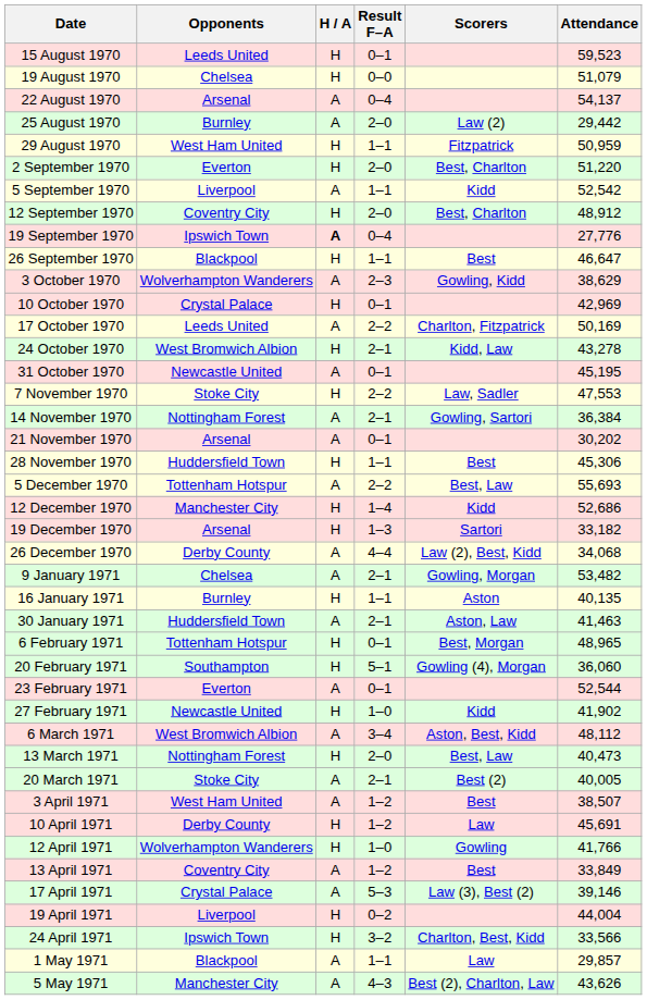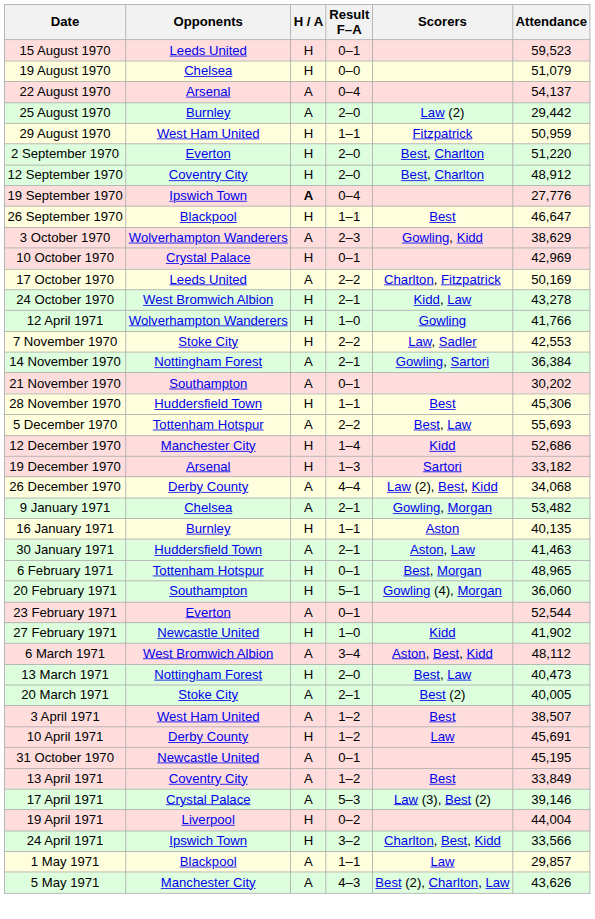 <table class="wikitable" style="text-align:center">
 <tr>
 <th>Date</th>
 <th>Opponents</th>
 <th>H / A</th>
 <th>Result<br>F–A</th>
 <th>Scorers</th>
 <th>Attendance</th>
 </tr>
 <tr bgcolor="#ffdddd">
 <td>15 August 1970</td>
 <td><a href='#'>Leeds United</a></td>
 <td>H</td>
 <td>0–1</td>
 <td></td>
 <td>59,523</td>
 </tr>
 <tr bgcolor="#ffffdd">
 <td>19 August 1970</td>
 <td><a href='#'>Chelsea</a></td>
 <td>H</td>
 <td>0–0</td>
 <td></td>
 <td>51,079</td>
 </tr>
 <tr bgcolor="#ffdddd">
 <td>22 August 1970</td>
 <td><a href='#'>Arsenal</a></td>
 <td>A</td>
 <td>0–4</td>
 <td></td>
 <td>54,137</td>
 </tr>
 <tr bgcolor="#ddffdd">
 <td>25 August 1970</td>
 <td><a href='#'>Burnley</a></td>
 <td>A</td>
 <td>2–0</td>
 <td><a href='#'>Law</a> (2)</td>
 <td>29,442</td>
 </tr>
 <tr bgcolor="#ffffdd">
 <td>29 August 1970</td>
 <td><a href='#'>West Ham United</a></td>
 <td>H</td>
 <td>1–1</td>
 <td><a href='#'>Fitzpatrick</a></td>
 <td>50,959</td>
 </tr>
 <tr bgcolor="#ddffdd">
 <td>2 September 1970</td>
 <td><a href='#'>Everton</a></td>
 <td>H</td>
 <td>2–0</td>
 <td><a href='#'>Best</a>, <a href='#'>Charlton</a></td>
 <td>51,220</td>
 </tr>
-<tr bgcolor="#ffffdd">
-<td>5 September 1970</td>
-<td><a href='#'>Liverpool</a></td>
-<td>A</td>
-<td>1–1</td>
-<td><a href='#'>Kidd</a></td>
-<td>52,542</td>
-</tr>
 <tr bgcolor="#ddffdd">
 <td>12 September 1970</td>
 <td><a href='#'>Coventry City</a></td>
 <td>H</td>
 <td>2–0</td>
 <td><a href='#'>Best</a>, <a href='#'>Charlton</a></td>
 <td>48,912</td>
 </tr>
 <tr bgcolor="#ffdddd">
 <td>19 September 1970</td>
 <td><a href='#'>Ipswich Town</a></td>
 <td><strong>A</strong></td>
 <td>0–4</td>
 <td></td>
 <td>27,776</td>
 </tr>
 <tr bgcolor="#ffffdd">
 <td>26 September 1970</td>
 <td><a href='#'>Blackpool</a></td>
 <td>H</td>
 <td>1–1</td>
 <td><a href='#'>Best</a></td>
 <td>46,647</td>
 </tr>
 <tr bgcolor="#ffdddd">
 <td>3 October 1970</td>
 <td><a href='#'>Wolverhampton Wanderers</a></td>
 <td>A</td>
 <td>2–3</td>
 <td><a href='#'>Gowling</a>, <a href='#'>Kidd</a></td>
 <td>38,629</td>
 </tr>
 <tr bgcolor="#ffdddd">
 <td>10 October 1970</td>
 <td><a href='#'>Crystal Palace</a></td>
 <td>H</td>
 <td>0–1</td>
 <td></td>
 <td>42,969</td>
 </tr>
 <tr bgcolor="#ffffdd">
 <td>17 October 1970</td>
 <td><a href='#'>Leeds United</a></td>
 <td>A</td>
 <td>2–2</td>
 <td><a href='#'>Charlton</a>, <a href='#'>Fitzpatrick</a></td>
 <td>50,169</td>
 </tr>
 <tr bgcolor="#ddffdd">
 <td>24 October 1970</td>
 <td><a href='#'>West Bromwich Albion</a></td>
 <td>H</td>
 <td>2–1</td>
 <td><a href='#'>Kidd</a>, <a href='#'>Law</a></td>
 <td>43,278</td>
 </tr>
-<tr bgcolor="#ffdddd">
-<td>31 October 1970</td>
-<td><a href='#'>Newcastle United</a></td>
-<td>A</td>
-<td>0–1</td>
-<td></td>
-<td>45,195</td>
+<tr bgcolor="#ddffdd">
+<td>12 April 1971</td>
+<td><a href='#'>Wolverhampton Wanderers</a></td>
+<td>H</td>
+<td>1–0</td>
+<td><a href='#'>Gowling</a></td>
+<td>41,766</td>
 </tr>
 <tr bgcolor="#ffffdd">
 <td>7 November 1970</td>
 <td><a href='#'>Stoke City</a></td>
 <td>H</td>
 <td>2–2</td>
 <td><a href='#'>Law</a>, <a href='#'>Sadler</a></td>
-<td>47,553</td>
+<td>42,553</td>
 </tr>
 <tr bgcolor="#ddffdd">
 <td>14 November 1970</td>
 <td><a href='#'>Nottingham Forest</a></td>
 <td>A</td>
 <td>2–1</td>
 <td><a href='#'>Gowling</a>, <a href='#'>Sartori</a></td>
 <td>36,384</td>
 </tr>
 <tr bgcolor="#ffdddd">
 <td>21 November 1970</td>
-<td><a href='#'>Arsenal</a></td>
+<td><a href='#'>Southampton</a></td>
 <td>A</td>
 <td>0–1</td>
 <td></td>
 <td>30,202</td>
 </tr>
 <tr bgcolor="#ffffdd">
 <td>28 November 1970</td>
 <td><a href='#'>Huddersfield Town</a></td>
 <td>H</td>
 <td>1–1</td>
 <td><a href='#'>Best</a></td>
 <td>45,306</td>
 </tr>
 <tr bgcolor="#ffffdd">
 <td>5 December 1970</td>
 <td><a href='#'>Tottenham Hotspur</a></td>
 <td>A</td>
 <td>2–2</td>
 <td><a href='#'>Best</a>, <a href='#'>Law</a></td>
 <td>55,693</td>
 </tr>
 <tr bgcolor="#ffdddd">
 <td>12 December 1970</td>
 <td><a href='#'>Manchester City</a></td>
 <td>H</td>
 <td>1–4</td>
 <td><a href='#'>Kidd</a></td>
 <td>52,686</td>
 </tr>
 <tr bgcolor="#ffdddd">
 <td>19 December 1970</td>
 <td><a href='#'>Arsenal</a></td>
 <td>H</td>
 <td>1–3</td>
 <td><a href='#'>Sartori</a></td>
 <td>33,182</td>
 </tr>
 <tr bgcolor="#ffffdd">
 <td>26 December 1970</td>
 <td><a href='#'>Derby County</a></td>
 <td>A</td>
 <td>4–4</td>
 <td><a href='#'>Law</a> (2), <a href='#'>Best</a>, <a href='#'>Kidd</a></td>
 <td>34,068</td>
 </tr>
 <tr bgcolor="#ddffdd">
 <td>9 January 1971</td>
 <td><a href='#'>Chelsea</a></td>
 <td>A</td>
 <td>2–1</td>
 <td><a href='#'>Gowling</a>, <a href='#'>Morgan</a></td>
 <td>53,482</td>
 </tr>
 <tr bgcolor="#ffffdd">
 <td>16 January 1971</td>
 <td><a href='#'>Burnley</a></td>
 <td>H</td>
 <td>1–1</td>
 <td><a href='#'>Aston</a></td>
 <td>40,135</td>
 </tr>
 <tr bgcolor="#ddffdd">
 <td>30 January 1971</td>
 <td><a href='#'>Huddersfield Town</a></td>
 <td>A</td>
 <td>2–1</td>
 <td><a href='#'>Aston</a>, <a href='#'>Law</a></td>
 <td>41,463</td>
 </tr>
 <tr bgcolor="#ddffdd">
 <td>6 February 1971</td>
 <td><a href='#'>Tottenham Hotspur</a></td>
 <td>H</td>
 <td>0–1</td>
 <td><a href='#'>Best</a>, <a href='#'>Morgan</a></td>
 <td>48,965</td>
 </tr>
 <tr bgcolor="#ddffdd">
 <td>20 February 1971</td>
 <td><a href='#'>Southampton</a></td>
 <td>H</td>
 <td>5–1</td>
 <td><a href='#'>Gowling</a> (4), <a href='#'>Morgan</a></td>
 <td>36,060</td>
 </tr>
 <tr bgcolor="#ffdddd">
 <td>23 February 1971</td>
 <td><a href='#'>Everton</a></td>
 <td>A</td>
 <td>0–1</td>
 <td></td>
 <td>52,544</td>
 </tr>
 <tr bgcolor="#ddffdd">
 <td>27 February 1971</td>
 <td><a href='#'>Newcastle United</a></td>
 <td>H</td>
 <td>1–0</td>
 <td><a href='#'>Kidd</a></td>
 <td>41,902</td>
 </tr>
 <tr bgcolor="#ffdddd">
 <td>6 March 1971</td>
 <td><a href='#'>West Bromwich Albion</a></td>
 <td>A</td>
 <td>3–4</td>
 <td><a href='#'>Aston</a>, <a href='#'>Best</a>, <a href='#'>Kidd</a></td>
 <td>48,112</td>
 </tr>
 <tr bgcolor="#ddffdd">
 <td>13 March 1971</td>
 <td><a href='#'>Nottingham Forest</a></td>
 <td>H</td>
 <td>2–0</td>
 <td><a href='#'>Best</a>, <a href='#'>Law</a></td>
 <td>40,473</td>
 </tr>
 <tr bgcolor="#ddffdd">
 <td>20 March 1971</td>
 <td><a href='#'>Stoke City</a></td>
 <td>A</td>
 <td>2–1</td>
 <td><a href='#'>Best</a> (2)</td>
 <td>40,005</td>
 </tr>
 <tr bgcolor="#ffdddd">
 <td>3 April 1971</td>
 <td><a href='#'>West Ham United</a></td>
 <td>A</td>
 <td>1–2</td>
 <td><a href='#'>Best</a></td>
 <td>38,507</td>
 </tr>
 <tr bgcolor="#ffdddd">
 <td>10 April 1971</td>
 <td><a href='#'>Derby County</a></td>
 <td>H</td>
 <td>1–2</td>
 <td><a href='#'>Law</a></td>
 <td>45,691</td>
 </tr>
-<tr bgcolor="#ddffdd">
-<td>12 April 1971</td>
-<td><a href='#'>Wolverhampton Wanderers</a></td>
-<td>H</td>
-<td>1–0</td>
-<td><a href='#'>Gowling</a></td>
-<td>41,766</td>
+<tr bgcolor="#ffdddd">
+<td>31 October 1970</td>
+<td><a href='#'>Newcastle United</a></td>
+<td>A</td>
+<td>0–1</td>
+<td></td>
+<td>45,195</td>
 </tr>
 <tr bgcolor="#ffdddd">
 <td>13 April 1971</td>
 <td><a href='#'>Coventry City</a></td>
 <td>A</td>
 <td>1–2</td>
 <td><a href='#'>Best</a></td>
 <td>33,849</td>
 </tr>
 <tr bgcolor="#ddffdd">
 <td>17 April 1971</td>
 <td><a href='#'>Crystal Palace</a></td>
 <td>A</td>
 <td>5–3</td>
 <td><a href='#'>Law</a> (3), <a href='#'>Best</a> (2)</td>
 <td>39,146</td>
 </tr>
 <tr bgcolor="#ffdddd">
 <td>19 April 1971</td>
 <td><a href='#'>Liverpool</a></td>
 <td>H</td>
 <td>0–2</td>
 <td></td>
 <td>44,004</td>
 </tr>
 <tr bgcolor="#ddffdd">
 <td>24 April 1971</td>
 <td><a href='#'>Ipswich Town</a></td>
 <td>H</td>
 <td>3–2</td>
 <td><a href='#'>Charlton</a>, <a href='#'>Best</a>, <a href='#'>Kidd</a></td>
 <td>33,566</td>
 </tr>
 <tr bgcolor="#ffffdd">
 <td>1 May 1971</td>
 <td><a href='#'>Blackpool</a></td>
 <td>A</td>
 <td>1–1</td>
 <td><a href='#'>Law</a></td>
 <td>29,857</td>
 </tr>
 <tr bgcolor="#ddffdd">
 <td>5 May 1971</td>
 <td><a href='#'>Manchester City</a></td>
 <td>A</td>
 <td>4–3</td>
 <td><a href='#'>Best</a> (2), <a href='#'>Charlton</a>, <a href='#'>Law</a></td>
 <td>43,626</td>
 </tr>
 </table>
